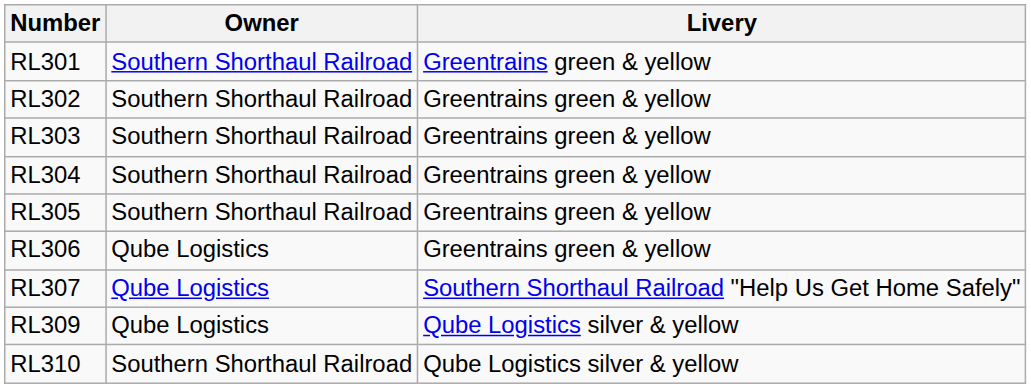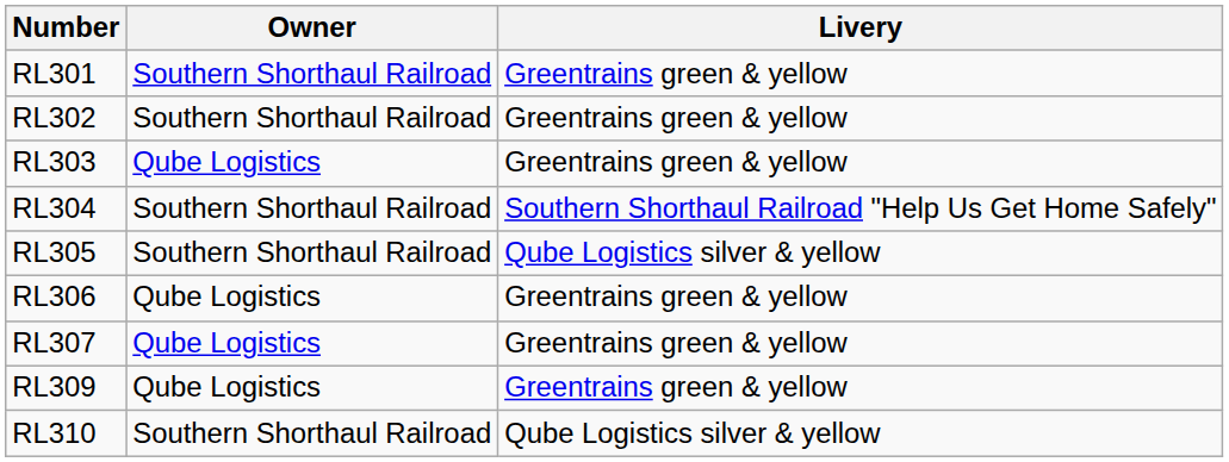 <table class="wikitable sortable">
 <tr>
 <th>Number</th>
 <th>Owner</th>
 <th>Livery</th>
 </tr>
 <tr>
 <td>RL301</td>
 <td><a href='#'>Southern Shorthaul Railroad</a></td>
 <td><a href='#'>Greentrains</a> green & yellow</td>
 </tr>
 <tr>
 <td>RL302</td>
 <td>Southern Shorthaul Railroad</td>
 <td>Greentrains green & yellow</td>
 </tr>
 <tr>
 <td>RL303</td>
-<td>Southern Shorthaul Railroad</td>
+<td><a href='#'>Qube Logistics</a></td>
 <td>Greentrains green & yellow</td>
 </tr>
 <tr>
 <td>RL304</td>
 <td>Southern Shorthaul Railroad</td>
-<td>Greentrains green & yellow</td>
+<td><a href='#'>Southern Shorthaul Railroad</a> "Help Us Get Home Safely"</td>
 </tr>
 <tr>
 <td>RL305</td>
 <td>Southern Shorthaul Railroad</td>
-<td>Greentrains green & yellow</td>
+<td><a href='#'>Qube Logistics</a> silver & yellow</td>
 </tr>
 <tr>
 <td>RL306</td>
 <td>Qube Logistics</td>
 <td>Greentrains green & yellow</td>
 </tr>
 <tr>
 <td>RL307</td>
 <td><a href='#'>Qube Logistics</a></td>
-<td><a href='#'>Southern Shorthaul Railroad</a> "Help Us Get Home Safely"</td>
+<td>Greentrains green & yellow</td>
 </tr>
 <tr>
 <td>RL309</td>
 <td>Qube Logistics</td>
-<td><a href='#'>Qube Logistics</a> silver & yellow</td>
+<td><a href='#'>Greentrains</a> green & yellow</td>
 </tr>
 <tr>
 <td>RL310</td>
 <td>Southern Shorthaul Railroad</td>
 <td>Qube Logistics silver & yellow</td>
 </tr>
 </table>
